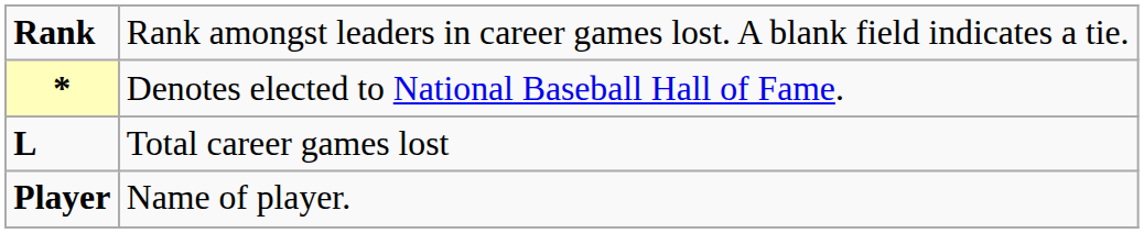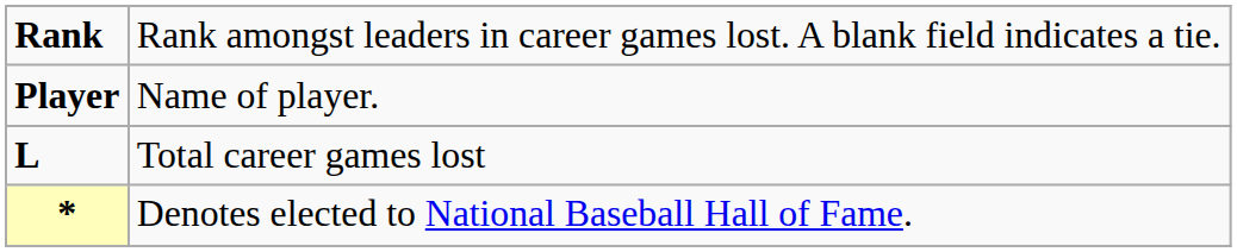 <table class="wikitable">
 <tr>
 <td><strong>Rank</strong></td>
 <td>Rank amongst leaders in career games lost.  A blank field indicates a tie.</td>
 </tr>
 <tr>
-<th scope="row" style="background-color:#ffffbb">*</th>
-<td>Denotes elected to <a href='#'>National Baseball Hall of Fame</a>. <br></td>
+<td><strong>Player</strong></td>
+<td>Name of player.</td>
 </tr>
 <tr>
 <td><strong>L</strong></td>
 <td>Total career games lost</td>
 </tr>
 <tr>
-<td><strong>Player</strong></td>
-<td>Name of player.</td>
+<th scope="row" style="background-color:#ffffbb">*</th>
+<td>Denotes elected to <a href='#'>National Baseball Hall of Fame</a>. <br></td>
 </tr>
 </table>
